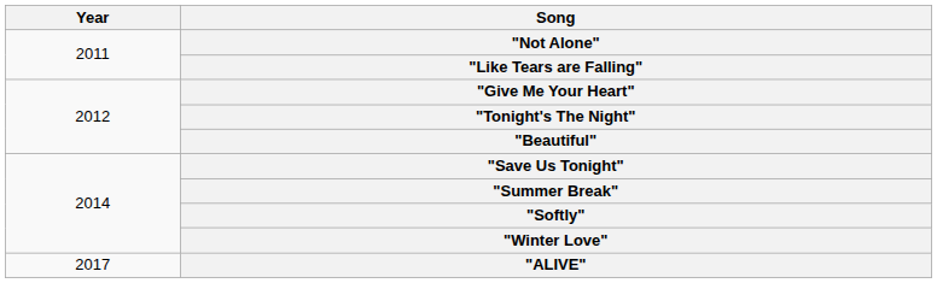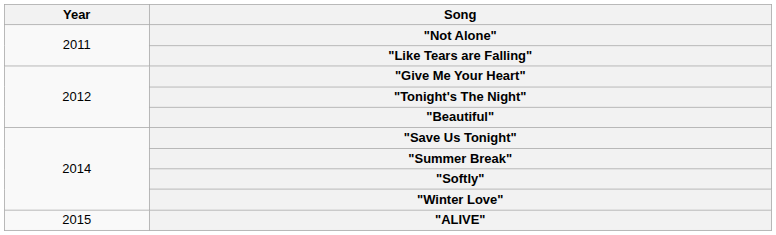 <table class="wikitable plainrowheaders"  style="width:75%; text-align:center;">
 <tr>
 <th>Year</th>
 <th>Song</th>
 </tr>
 <tr>
 <td rowspan="2">2011</td>
 <th scope=row>"Not Alone"</th>
 </tr>
 <tr>
 <th scope=row>"Like Tears are Falling"</th>
 </tr>
 <tr>
 <td rowspan="3">2012</td>
 <th scope=row>"Give Me Your Heart"</th>
 </tr>
 <tr>
 <th scope=row>"Tonight's The Night"</th>
 </tr>
 <tr>
 <th scope=row>"Beautiful"</th>
 </tr>
 <tr>
 <td rowspan="4">2014</td>
 <th scope=row>"Save Us Tonight"</th>
 </tr>
 <tr>
 <th scope=row>"Summer Break"</th>
 </tr>
 <tr>
 <th scope=row>"Softly"</th>
 </tr>
 <tr>
 <th scope=row>"Winter Love"</th>
 </tr>
 <tr>
-<td rowspan="1">2017</td>
+<td rowspan="1">2015</td>
 <th scope=row>"ALIVE"</th>
 </tr>
 </table>
